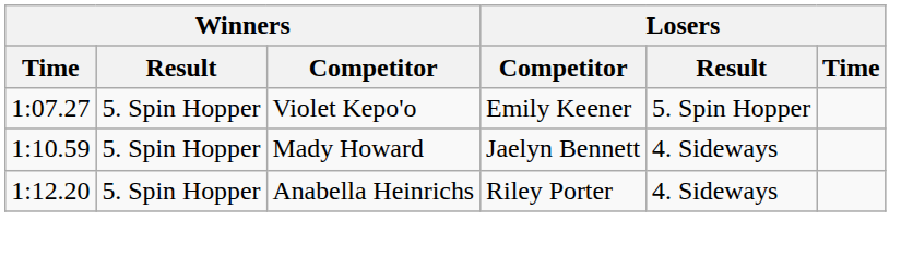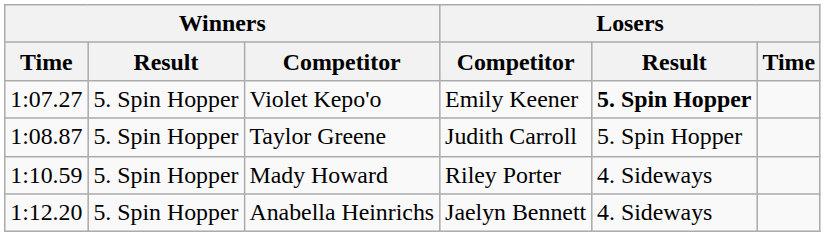 <table class="wikitable sortable mw-collapsible">
 <tr>
 <th Colspan="3">Winners</th>
 <th Colspan="3">Losers</th>
 </tr>
 <tr>
 <th>Time</th>
 <th>Result</th>
 <th>Competitor</th>
 <th>Competitor</th>
 <th>Result</th>
 <th>Time</th>
 </tr>
 <tr>
 <td>1:07.27</td>
 <td>5. Spin Hopper</td>
 <td>Violet Kepo'o</td>
 <td>Emily Keener</td>
+<td><strong>5. Spin Hopper</strong></td>
+<td></td>
+</tr>
+<tr>
+<td>1:08.87</td>
+<td>5. Spin Hopper</td>
+<td>Taylor Greene</td>
+<td>Judith Carroll</td>
 <td>5. Spin Hopper</td>
 <td></td>
 </tr>
 <tr>
 <td>1:10.59</td>
 <td>5. Spin Hopper</td>
 <td>Mady Howard</td>
-<td>Jaelyn Bennett</td>
+<td>Riley Porter</td>
 <td>4. Sideways</td>
 <td></td>
 </tr>
 <tr>
 <td>1:12.20</td>
 <td>5. Spin Hopper</td>
 <td>Anabella Heinrichs</td>
-<td>Riley Porter</td>
+<td>Jaelyn Bennett</td>
 <td>4. Sideways</td>
 <td></td>
 </tr>
 </table>
